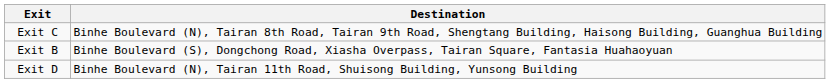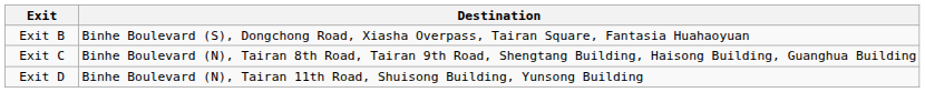 <table class="wikitable">
 <tr>
 <th style="width:70px">Exit</th>
 <th>Destination</th>
 </tr>
 <tr>
+<td align="center">Exit B</td>
+<td>Binhe Boulevard (S), Dongchong Road, Xiasha Overpass, Tairan Square, Fantasia Huahaoyuan</td>
+</tr>
+<tr>
 <td align="center">Exit C</td>
 <td>Binhe Boulevard (N), Tairan 8th Road, Tairan 9th Road, Shengtang Building, Haisong Building, Guanghua Building</td>
-</tr>
-<tr>
-<td align="center">Exit B</td>
-<td>Binhe Boulevard (S), Dongchong Road, Xiasha Overpass, Tairan Square, Fantasia Huahaoyuan</td>
 </tr>
 <tr>
 <td align="center">Exit D</td>
 <td>Binhe Boulevard (N), Tairan 11th Road, Shuisong Building, Yunsong Building</td>
 </tr>
 </table>
